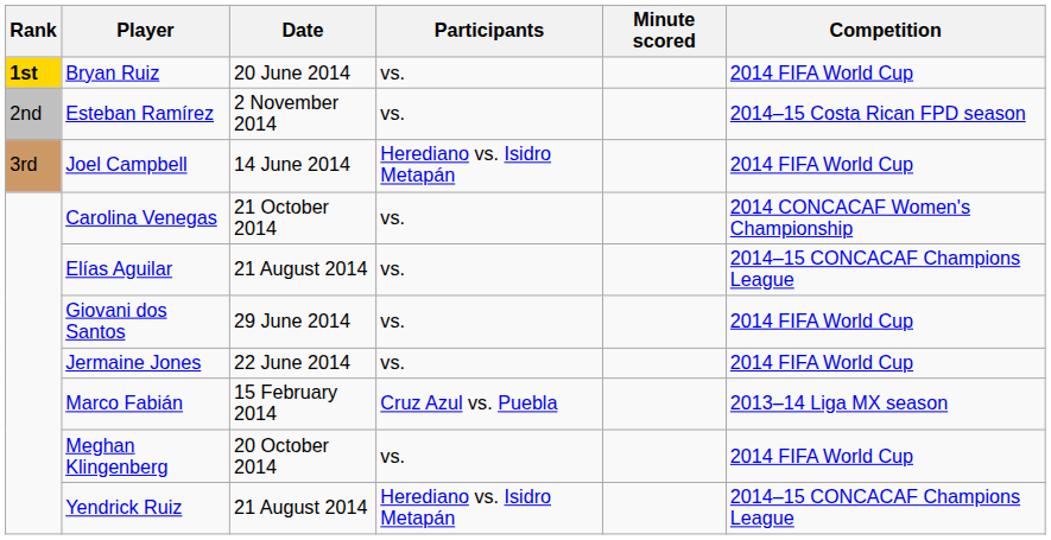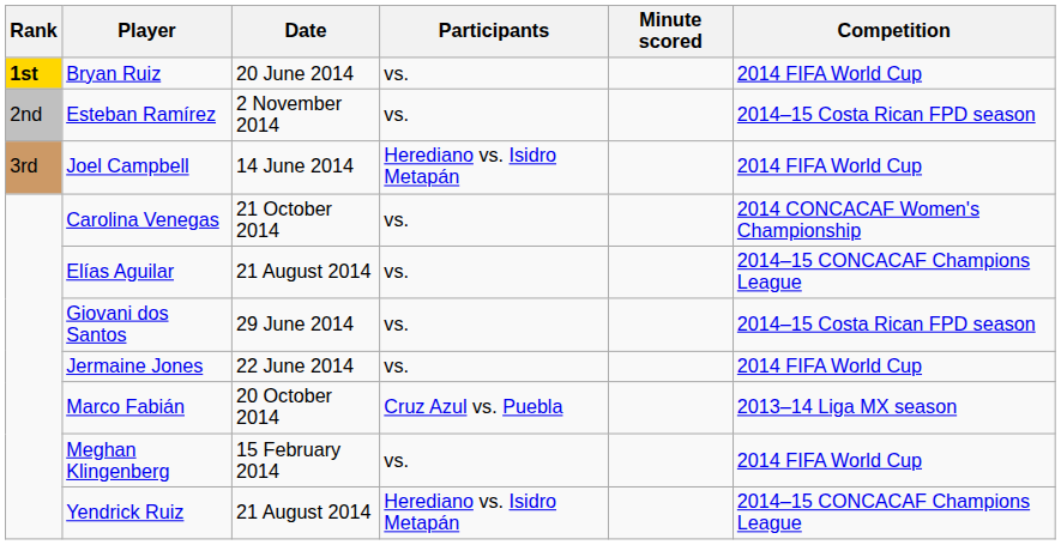 <table class="wikitable">
 <tr>
 <th>Rank</th>
 <th>Player</th>
 <th>Date</th>
 <th>Participants</th>
 <th>Minute scored</th>
 <th>Competition</th>
 </tr>
 <tr>
 <td scope=col style="background-color: gold"><strong>1st</strong></td>
 <td><a href='#'>Bryan Ruiz</a></td>
 <td>20 June 2014</td>
 <td> vs. </td>
 <td></td>
 <td><a href='#'>2014 FIFA World Cup</a></td>
 </tr>
 <tr>
 <td scope=col style="background-color: silver">2nd</td>
 <td><a href='#'>Esteban Ramírez</a></td>
 <td>2 November 2014</td>
 <td> vs. </td>
 <td></td>
 <td><a href='#'>2014–15 Costa Rican FPD season</a></td>
 </tr>
 <tr>
 <td scope=col style="background-color: #cc9966">3rd</td>
 <td><a href='#'>Joel Campbell</a></td>
 <td>14 June 2014</td>
 <td> <a href='#'>Herediano</a> vs.  <a href='#'>Isidro Metapán</a></td>
 <td></td>
 <td><a href='#'>2014 FIFA World Cup</a></td>
 </tr>
 <tr>
 <td rowspan="7"></td>
 <td><a href='#'>Carolina Venegas</a></td>
 <td>21 October 2014</td>
 <td> vs. </td>
 <td></td>
 <td><a href='#'>2014 CONCACAF Women's Championship</a></td>
 </tr>
 <tr>
 <td><a href='#'>Elías Aguilar</a></td>
 <td>21 August 2014</td>
 <td> vs. </td>
 <td></td>
 <td><a href='#'>2014–15 CONCACAF Champions League</a></td>
 </tr>
 <tr>
 <td><a href='#'>Giovani dos Santos</a></td>
 <td>29 June 2014</td>
 <td> vs. </td>
 <td></td>
-<td><a href='#'>2014 FIFA World Cup</a></td>
+<td><a href='#'>2014–15 Costa Rican FPD season</a></td>
 </tr>
 <tr>
 <td><a href='#'>Jermaine Jones</a></td>
 <td>22 June 2014</td>
 <td> vs. </td>
 <td></td>
 <td><a href='#'>2014 FIFA World Cup</a></td>
 </tr>
 <tr>
 <td><a href='#'>Marco Fabián</a></td>
-<td>15 February 2014</td>
+<td>20 October 2014</td>
 <td> <a href='#'>Cruz Azul</a> vs.  <a href='#'>Puebla</a></td>
 <td></td>
 <td><a href='#'>2013–14 Liga MX season</a></td>
 </tr>
 <tr>
 <td><a href='#'>Meghan Klingenberg</a></td>
-<td>20 October 2014</td>
+<td>15 February 2014</td>
 <td> vs. </td>
 <td></td>
 <td><a href='#'>2014 FIFA World Cup</a></td>
 </tr>
 <tr>
 <td><a href='#'>Yendrick Ruiz</a></td>
 <td>21 August 2014</td>
 <td> <a href='#'>Herediano</a> vs.  <a href='#'>Isidro Metapán</a></td>
 <td></td>
 <td><a href='#'>2014–15 CONCACAF Champions League</a></td>
 </tr>
 </table>
